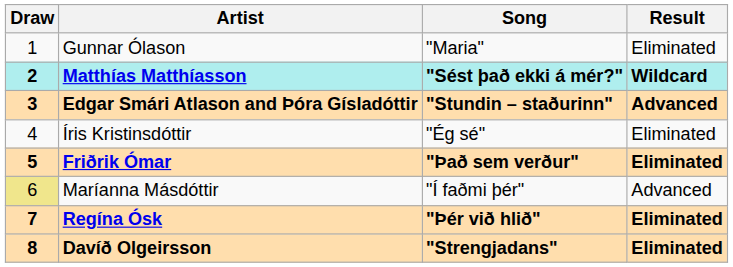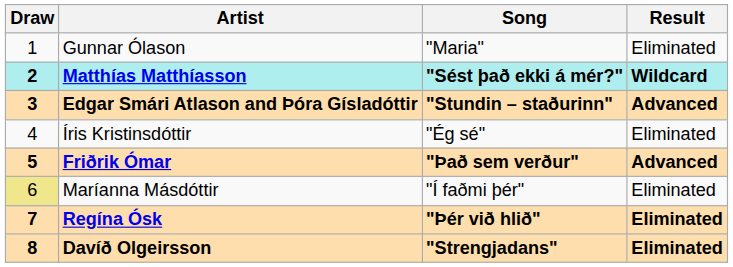 <table class="sortable wikitable" style="margin: 1em auto 1em auto; text-align:center">
 <tr>
 <th>Draw</th>
 <th>Artist</th>
 <th>Song</th>
 <th>Result</th>
 </tr>
 <tr>
 <td>1</td>
 <td align="left">Gunnar Ólason</td>
 <td align="left">"Maria"</td>
 <td align="left">Eliminated</td>
 </tr>
 <tr style="font-weight:bold; background:paleturquoise;">
 <td>2</td>
 <td align="left"><a href='#'>Matthías Matthíasson</a></td>
 <td align="left">"Sést það ekki á mér?"</td>
 <td align="left">Wildcard</td>
 </tr>
 <tr style="font-weight:bold; background:#FFDEAD;">
 <td>3</td>
 <td align="left">Edgar Smári Atlason and Þóra Gísladóttir</td>
 <td align="left">"Stundin – staðurinn"</td>
 <td align="left">Advanced</td>
 </tr>
 <tr>
 <td>4</td>
 <td align="left">Íris Kristinsdóttir</td>
 <td align="left">"Ég sé"</td>
 <td align="left">Eliminated</td>
 </tr>
 <tr style="font-weight:bold; background:#FFDEAD;">
 <td>5</td>
 <td align="left"><a href='#'>Friðrik Ómar</a></td>
 <td align="left">"Það sem verður"</td>
-<td align="left">Eliminated</td>
+<td align="left">Advanced</td>
 </tr>
 <tr>
 <td style="background: khaki;">6</td>
 <td align="left">Maríanna Másdóttir</td>
 <td align="left">"Í faðmi þér"</td>
-<td align="left">Advanced</td>
+<td align="left">Eliminated</td>
 </tr>
 <tr style="font-weight:bold; background:#FFDEAD;">
 <td>7</td>
 <td align="left"><a href='#'>Regína Ósk</a></td>
 <td align="left">"Þér við hlið"</td>
 <td align="left">Eliminated</td>
 </tr>
 <tr style="font-weight:bold; background:#FFDEAD;">
 <td>8</td>
 <td align="left">Davíð Olgeirsson</td>
 <td align="left">"Strengjadans"</td>
 <td align="left">Eliminated</td>
 </tr>
 </table>
